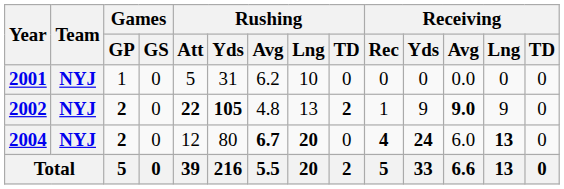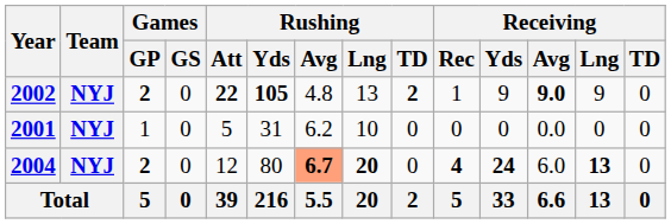 <table class="wikitable" style="text-align:center;">
 <tr>
 <th rowspan="2">Year</th>
 <th rowspan="2">Team</th>
 <th colspan="2">Games</th>
 <th colspan="5">Rushing</th>
 <th colspan="5">Receiving</th>
 </tr>
 <tr>
 <th>GP</th>
 <th>GS</th>
 <th>Att</th>
 <th>Yds</th>
 <th>Avg</th>
 <th>Lng</th>
 <th>TD</th>
 <th>Rec</th>
 <th>Yds</th>
 <th>Avg</th>
 <th>Lng</th>
 <th>TD</th>
 </tr>
 <tr>
+<th><a href='#'>2002</a></th>
+<th><a href='#'>NYJ</a></th>
+<td><strong>2</strong></td>
+<td>0</td>
+<td><strong>22</strong></td>
+<td><strong>105</strong></td>
+<td>4.8</td>
+<td>13</td>
+<td><strong>2</strong></td>
+<td>1</td>
+<td>9</td>
+<td><strong>9.0</strong></td>
+<td>9</td>
+<td>0</td>
+</tr>
+<tr>
 <th><a href='#'>2001</a></th>
 <th><a href='#'>NYJ</a></th>
 <td>1</td>
 <td>0</td>
 <td>5</td>
 <td>31</td>
 <td>6.2</td>
 <td>10</td>
 <td>0</td>
 <td>0</td>
 <td>0</td>
 <td>0.0</td>
 <td>0</td>
 <td>0</td>
 </tr>
 <tr>
-<th><a href='#'>2002</a></th>
-<th><a href='#'>NYJ</a></th>
-<td><strong>2</strong></td>
-<td>0</td>
-<td><strong>22</strong></td>
-<td><strong>105</strong></td>
-<td>4.8</td>
-<td>13</td>
-<td><strong>2</strong></td>
-<td>1</td>
-<td>9</td>
-<td><strong>9.0</strong></td>
-<td>9</td>
-<td>0</td>
-</tr>
-<tr>
 <th><a href='#'>2004</a></th>
 <th><a href='#'>NYJ</a></th>
 <td><strong>2</strong></td>
 <td>0</td>
 <td>12</td>
 <td>80</td>
-<td><strong>6.7</strong></td>
+<td style="background: lightsalmon;"><strong>6.7</strong></td>
 <td><strong>20</strong></td>
 <td>0</td>
 <td><strong>4</strong></td>
 <td><strong>24</strong></td>
 <td>6.0</td>
 <td><strong>13</strong></td>
 <td>0</td>
 </tr>
 <tr>
 <th colspan="2">Total</th>
 <th>5</th>
 <th>0</th>
 <th>39</th>
 <th>216</th>
 <th>5.5</th>
 <th>20</th>
 <th>2</th>
 <th>5</th>
 <th>33</th>
 <th>6.6</th>
 <th>13</th>
 <th>0</th>
 </tr>
 </table>
